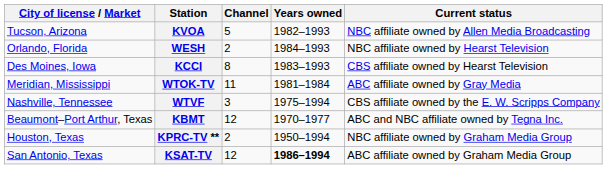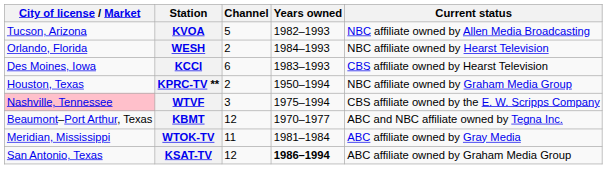 <table class="wikitable">
 <tr>
 <th><a href='#'>City of license</a> / <a href='#'>Market</a></th>
 <th>Station</th>
 <th>Channel</th>
 <th>Years owned</th>
 <th>Current status</th>
 </tr>
 <tr>
 <td><a href='#'>Tucson, Arizona</a></td>
 <th><a href='#'>KVOA</a></th>
 <td>5</td>
 <td>1982–1993</td>
 <td><a href='#'>NBC</a> affiliate owned by <a href='#'>Allen Media Broadcasting</a></td>
 </tr>
 <tr>
 <td><a href='#'>Orlando, Florida</a></td>
 <th><a href='#'>WESH</a></th>
 <td>2</td>
 <td>1984–1993</td>
 <td>NBC affiliate owned by <a href='#'>Hearst Television</a></td>
 </tr>
 <tr>
 <td><a href='#'>Des Moines, Iowa</a></td>
 <th><a href='#'>KCCI</a></th>
-<td>8</td>
+<td>6</td>
 <td>1983–1993</td>
 <td><a href='#'>CBS</a> affiliate owned by Hearst Television</td>
 </tr>
 <tr>
-<td><a href='#'>Meridian, Mississippi</a></td>
-<th><a href='#'>WTOK-TV</a></th>
-<td>11</td>
-<td>1981–1984</td>
-<td><a href='#'>ABC</a> affiliate owned by <a href='#'>Gray Media</a></td>
+<td><a href='#'>Houston, Texas</a></td>
+<th><a href='#'>KPRC-TV</a> **</th>
+<td>2</td>
+<td>1950–1994</td>
+<td>NBC affiliate owned by <a href='#'>Graham Media Group</a></td>
 </tr>
 <tr>
-<td><a href='#'>Nashville, Tennessee</a></td>
+<td style="background: pink;"><a href='#'>Nashville, Tennessee</a></td>
 <th><a href='#'>WTVF</a></th>
 <td>3</td>
 <td>1975–1994</td>
 <td>CBS affiliate owned by the <a href='#'>E. W. Scripps Company</a></td>
 </tr>
 <tr>
 <td><a href='#'>Beaumont</a>–<a href='#'>Port Arthur</a>, Texas</td>
 <th><a href='#'>KBMT</a></th>
 <td>12</td>
 <td>1970–1977</td>
 <td>ABC and NBC affiliate owned by <a href='#'>Tegna Inc.</a></td>
 </tr>
 <tr>
-<td><a href='#'>Houston, Texas</a></td>
-<th><a href='#'>KPRC-TV</a> **</th>
-<td>2</td>
-<td>1950–1994</td>
-<td>NBC affiliate owned by <a href='#'>Graham Media Group</a></td>
+<td><a href='#'>Meridian, Mississippi</a></td>
+<th><a href='#'>WTOK-TV</a></th>
+<td>11</td>
+<td>1981–1984</td>
+<td><a href='#'>ABC</a> affiliate owned by <a href='#'>Gray Media</a></td>
 </tr>
 <tr>
 <td><a href='#'>San Antonio, Texas</a></td>
 <th><a href='#'>KSAT-TV</a></th>
 <td>12</td>
 <td><strong>1986–1994</strong></td>
 <td>ABC affiliate owned by Graham Media Group</td>
 </tr>
 </table>
